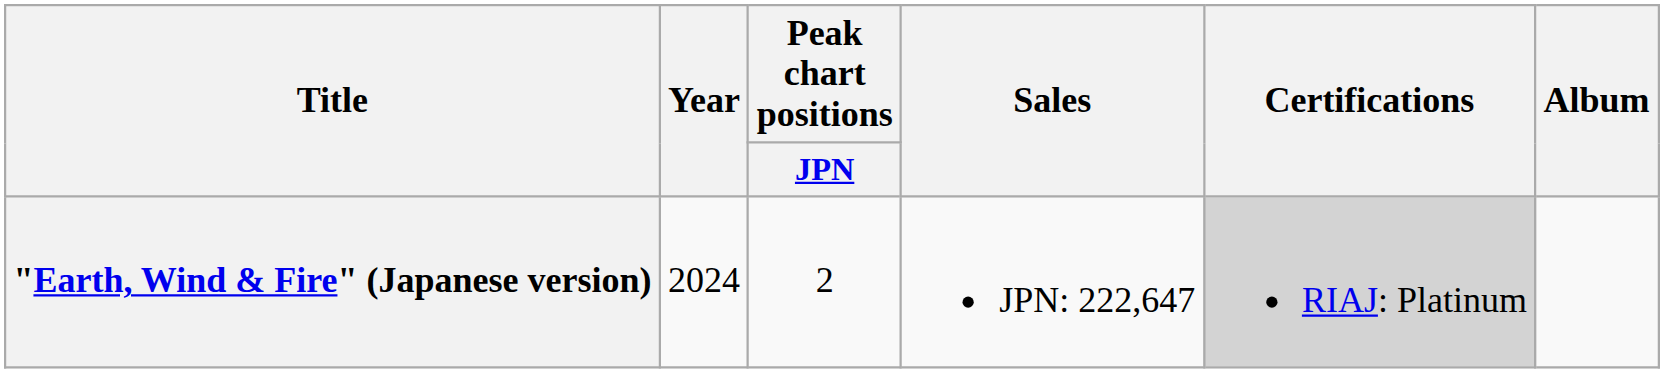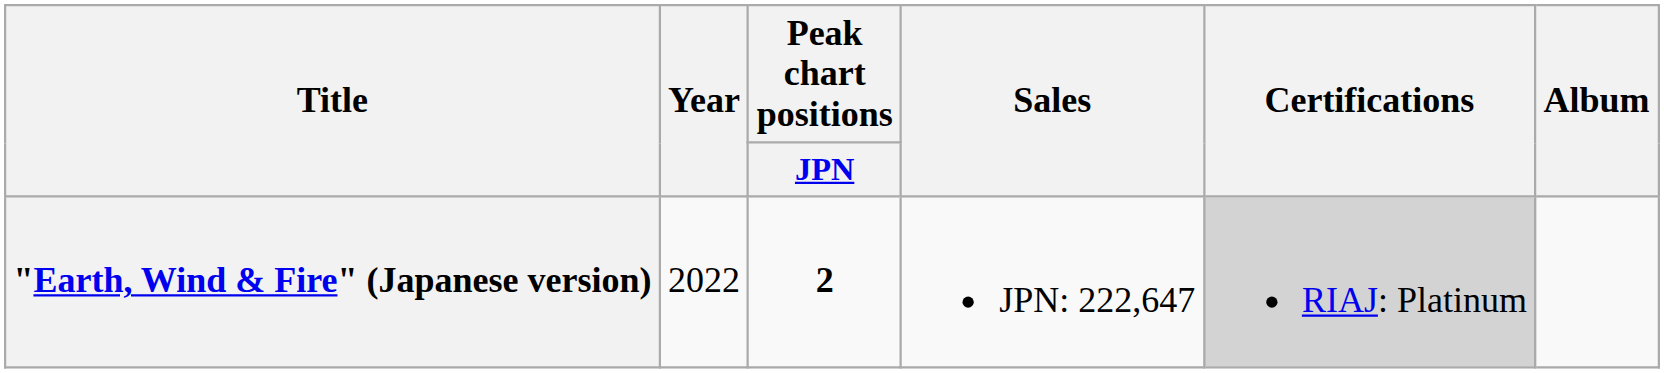 <table class="wikitable plainrowheaders" style="text-align:center">
 <tr>
 <th scope="col" rowspan="2">Title</th>
 <th scope="col" rowspan="2">Year</th>
 <th scope="col" colspan="1">Peak chart positions</th>
 <th scope="col" rowspan="2">Sales</th>
 <th scope="col" rowspan="2">Certifications</th>
 <th scope="col" rowspan="2">Album</th>
 </tr>
 <tr>
 <th scope="col" style="width:2.7em;font-size:90%"><a href='#'>JPN</a><br></th>
 </tr>
 <tr>
 <th scope="row">"<a href='#'>Earth, Wind & Fire</a>"  (Japanese version)</th>
-<td>2024</td>
-<td>2</td>
+<td>2022</td>
+<td><strong>2</strong></td>
 <td><br><ul><li>JPN: 222,647 </li></ul></td>
 <td style="background: lightgrey;"><br><ul><li><a href='#'>RIAJ</a>: Platinum </li></ul></td>
 <td></td>
 </tr>
 </table>
